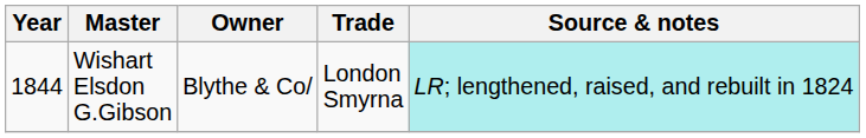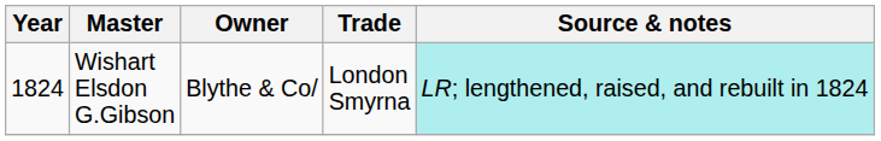 <table class=" wikitable">
 <tr>
 <th>Year</th>
 <th>Master</th>
 <th>Owner</th>
 <th>Trade</th>
 <th>Source & notes</th>
 </tr>
 <tr>
-<td>1844</td>
+<td>1824</td>
 <td>Wishart<br>Elsdon<br>G.Gibson</td>
 <td>Blythe & Co/</td>
 <td>London<br>Smyrna</td>
 <td style="background: paleturquoise;"><em>LR</em>; lengthened, raised, and rebuilt in 1824</td>
 </tr>
 <tr>
 </tr>
 </table>
